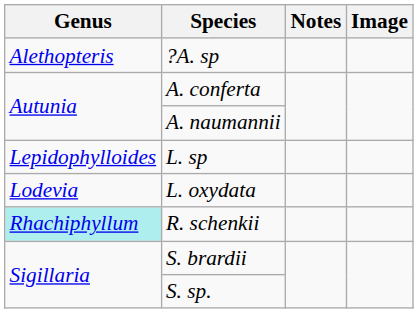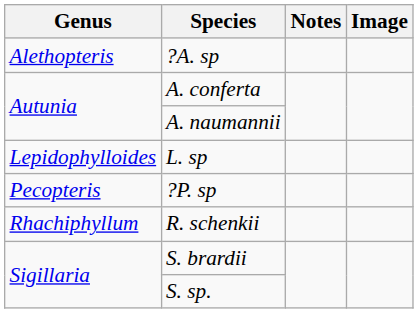 <table class="wikitable">
 <tr>
 <th>Genus</th>
 <th>Species</th>
 <th>Notes</th>
 <th>Image</th>
 </tr>
 <tr>
 <td><em><a href='#'>Alethopteris</a></em></td>
 <td><em>?A. sp</em></td>
 <td></td>
 <td></td>
 </tr>
 <tr>
 <td rowspan="2"><em><a href='#'>Autunia</a></em></td>
 <td><em>A. conferta</em></td>
 <td rowspan="2"></td>
 <td rowspan="2"></td>
 </tr>
 <tr>
 <td><em>A. naumannii</em></td>
 </tr>
 <tr>
 <td><em><a href='#'>Lepidophylloides</a></em></td>
 <td><em>L. sp</em></td>
 <td></td>
 <td></td>
 </tr>
 <tr>
-<td><em><a href='#'>Lodevia</a></em></td>
-<td><em>L.  oxydata</em></td>
+<td><em><a href='#'>Pecopteris</a></em></td>
+<td><em>?P. sp</em></td>
 <td></td>
 <td></td>
 </tr>
 <tr>
-<td style="background: paleturquoise;"><em><a href='#'>Rhachiphyllum</a></em></td>
+<td><em><a href='#'>Rhachiphyllum</a></em></td>
 <td><em>R. schenkii</em></td>
 <td></td>
 <td></td>
 </tr>
 <tr>
 <td rowspan="2"><em><a href='#'>Sigillaria</a></em></td>
 <td><em>S. brardii</em></td>
 <td rowspan="2"></td>
 <td rowspan="2"></td>
 </tr>
 <tr>
 <td><em>S. sp.</em></td>
 </tr>
 </table>
